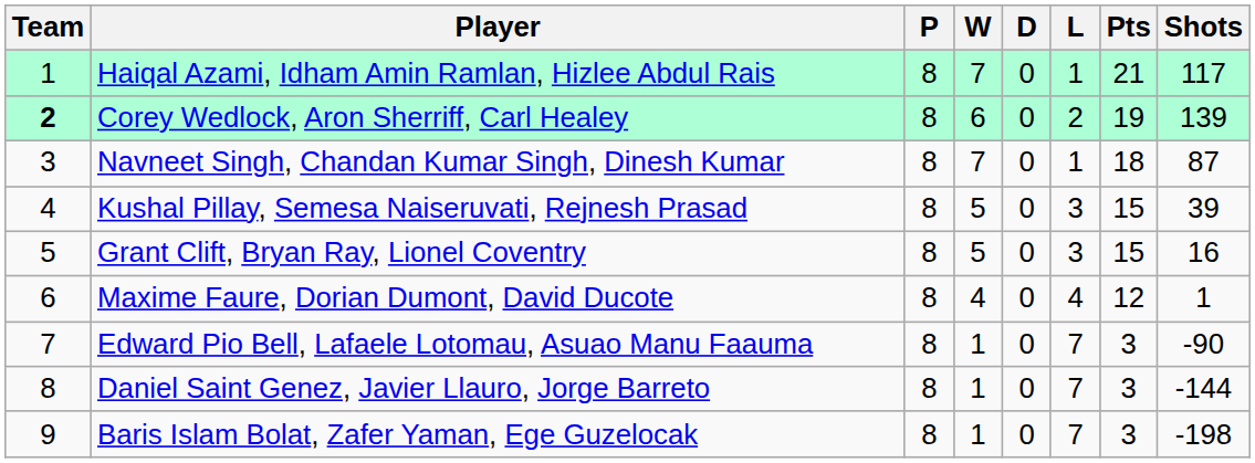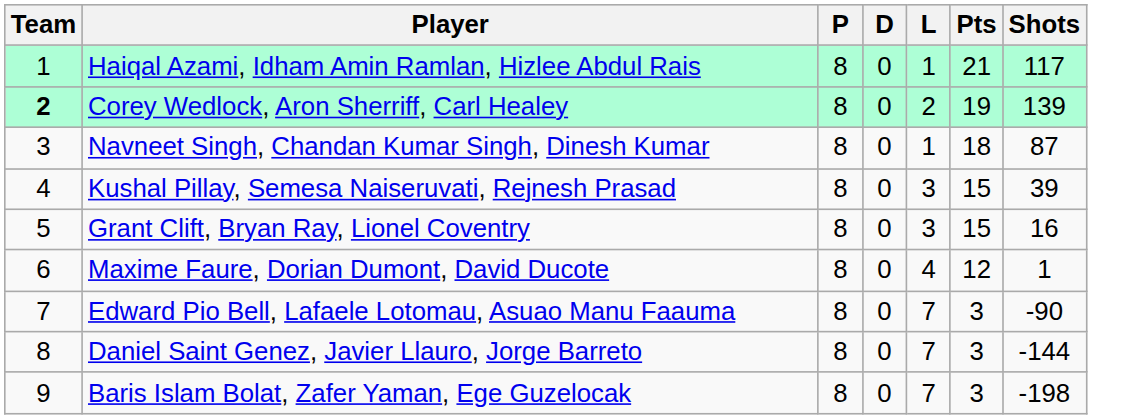 <table class="wikitable" style="font-size: 100%">
 <tr>
 <th width=20>Team</th>
 <th width=450>Player</th>
 <th width=20>P</th>
-<th width=20>W</th>
 <th width=20>D</th>
 <th width=20>L</th>
 <th width=20>Pts</th>
 <th width=20>Shots</th>
 </tr>
 <tr align=center align=center style="background: #ADFFD6;">
 <td>1</td>
 <td align="left"> <a href='#'>Haiqal Azami</a>, <a href='#'>Idham Amin Ramlan</a>, <a href='#'>Hizlee Abdul Rais</a></td>
 <td>8</td>
-<td>7</td>
 <td>0</td>
 <td>1</td>
 <td>21</td>
 <td>117</td>
 </tr>
 <tr align=center align=center style="background: #ADFFD6;">
 <td><strong>2</strong></td>
 <td align="left"> <a href='#'>Corey Wedlock</a>, <a href='#'>Aron Sherriff</a>, <a href='#'>Carl Healey</a></td>
 <td>8</td>
-<td>6</td>
 <td>0</td>
 <td>2</td>
 <td>19</td>
 <td>139</td>
 </tr>
 <tr align=center>
 <td>3</td>
 <td align="left"> <a href='#'>Navneet Singh</a>, <a href='#'>Chandan Kumar Singh</a>, <a href='#'>Dinesh Kumar</a></td>
 <td>8</td>
-<td>7</td>
 <td>0</td>
 <td>1</td>
 <td>18</td>
 <td>87</td>
 </tr>
 <tr align=center>
 <td>4</td>
 <td align="left"> <a href='#'>Kushal Pillay</a>, <a href='#'>Semesa Naiseruvati</a>, <a href='#'>Rejnesh Prasad</a></td>
 <td>8</td>
-<td>5</td>
 <td>0</td>
 <td>3</td>
 <td>15</td>
 <td>39</td>
 </tr>
 <tr align=center>
 <td>5</td>
 <td align="left"> <a href='#'>Grant Clift</a>, <a href='#'>Bryan Ray</a>, <a href='#'>Lionel Coventry</a></td>
 <td>8</td>
-<td>5</td>
 <td>0</td>
 <td>3</td>
 <td>15</td>
 <td>16</td>
 </tr>
 <tr align=center>
 <td>6</td>
 <td align="left"> <a href='#'>Maxime Faure</a>, <a href='#'>Dorian Dumont</a>, <a href='#'>David Ducote</a></td>
 <td>8</td>
-<td>4</td>
 <td>0</td>
 <td>4</td>
 <td>12</td>
 <td>1</td>
 </tr>
 <tr align=center>
 <td>7</td>
 <td align="left"> <a href='#'>Edward Pio Bell</a>, <a href='#'>Lafaele Lotomau</a>, <a href='#'>Asuao Manu Faauma</a></td>
 <td>8</td>
-<td>1</td>
 <td>0</td>
 <td>7</td>
 <td>3</td>
 <td>-90</td>
 </tr>
 <tr align=center>
 <td>8</td>
 <td align="left"> <a href='#'>Daniel Saint Genez</a>, <a href='#'>Javier Llauro</a>, <a href='#'>Jorge Barreto</a></td>
 <td>8</td>
-<td>1</td>
 <td>0</td>
 <td>7</td>
 <td>3</td>
 <td>-144</td>
 </tr>
 <tr align=center>
 <td>9</td>
 <td align="left">  <a href='#'>Baris Islam Bolat</a>, <a href='#'>Zafer Yaman</a>, <a href='#'>Ege Guzelocak</a></td>
 <td>8</td>
-<td>1</td>
 <td>0</td>
 <td>7</td>
 <td>3</td>
 <td>-198</td>
 </tr>
 </table>
